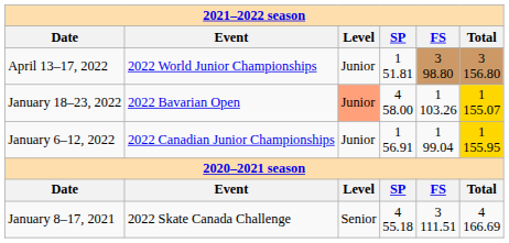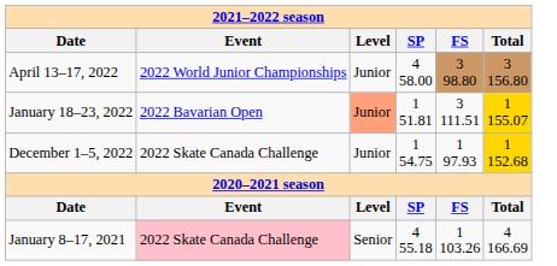 <table class="wikitable">
 <tr>
 <td style="background-color: #ffdead; " colspan=6 align=center><a href='#'><strong>2021–2022 season</strong></a></td>
 </tr>
 <tr>
 <th>Date</th>
 <th>Event</th>
 <th>Level</th>
 <th><a href='#'>SP</a></th>
 <th><a href='#'>FS</a></th>
 <th>Total</th>
 </tr>
 <tr>
 <td>April 13–17, 2022</td>
 <td><a href='#'>2022 World Junior Championships</a></td>
 <td>Junior</td>
-<td align=center>1 <br> 51.81</td>
+<td align=center>4 <br> 58.00</td>
 <td align=center bgcolor=cc9966>3 <br> 98.80</td>
 <td align=center bgcolor=cc9966>3 <br> 156.80</td>
 </tr>
 <tr>
 <td>January 18–23, 2022</td>
 <td><a href='#'>2022 Bavarian Open</a></td>
 <td style="background: lightsalmon;">Junior</td>
-<td align=center>4 <br> 58.00</td>
-<td align=center>1 <br> 103.26</td>
+<td align=center>1 <br> 51.81</td>
+<td align=center>3 <br> 111.51</td>
 <td align=center bgcolor=gold>1 <br> 155.07</td>
 </tr>
 <tr>
-<td>January 6–12, 2022</td>
-<td><a href='#'>2022 Canadian Junior Championships</a></td>
+<td>December 1–5, 2022</td>
+<td>2022 Skate Canada Challenge</td>
 <td>Junior</td>
-<td align=center>1 <br> 56.91</td>
-<td align=center>1 <br> 99.04</td>
-<td align=center bgcolor=gold>1 <br> 155.95</td>
+<td align=center>1 <br> 54.75</td>
+<td align=center>1 <br> 97.93</td>
+<td align=center bgcolor=gold>1 <br> 152.68</td>
 </tr>
 <tr>
 <td style="background-color: #ffdead; " colspan=6 align=center><a href='#'><strong>2020–2021 season</strong></a></td>
 </tr>
 <tr>
 <th>Date</th>
 <th>Event</th>
 <th>Level</th>
 <th><a href='#'>SP</a></th>
 <th><a href='#'>FS</a></th>
 <th>Total</th>
 </tr>
 <tr>
 <td>January 8–17, 2021</td>
-<td>2022 Skate Canada Challenge</td>
+<td style="background: pink;">2022 Skate Canada Challenge</td>
 <td>Senior</td>
 <td align=center>4 <br> 55.18</td>
-<td align=center>3 <br> 111.51</td>
+<td align=center>1 <br> 103.26</td>
 <td align=center>4 <br> 166.69</td>
 </tr>
 </table>
